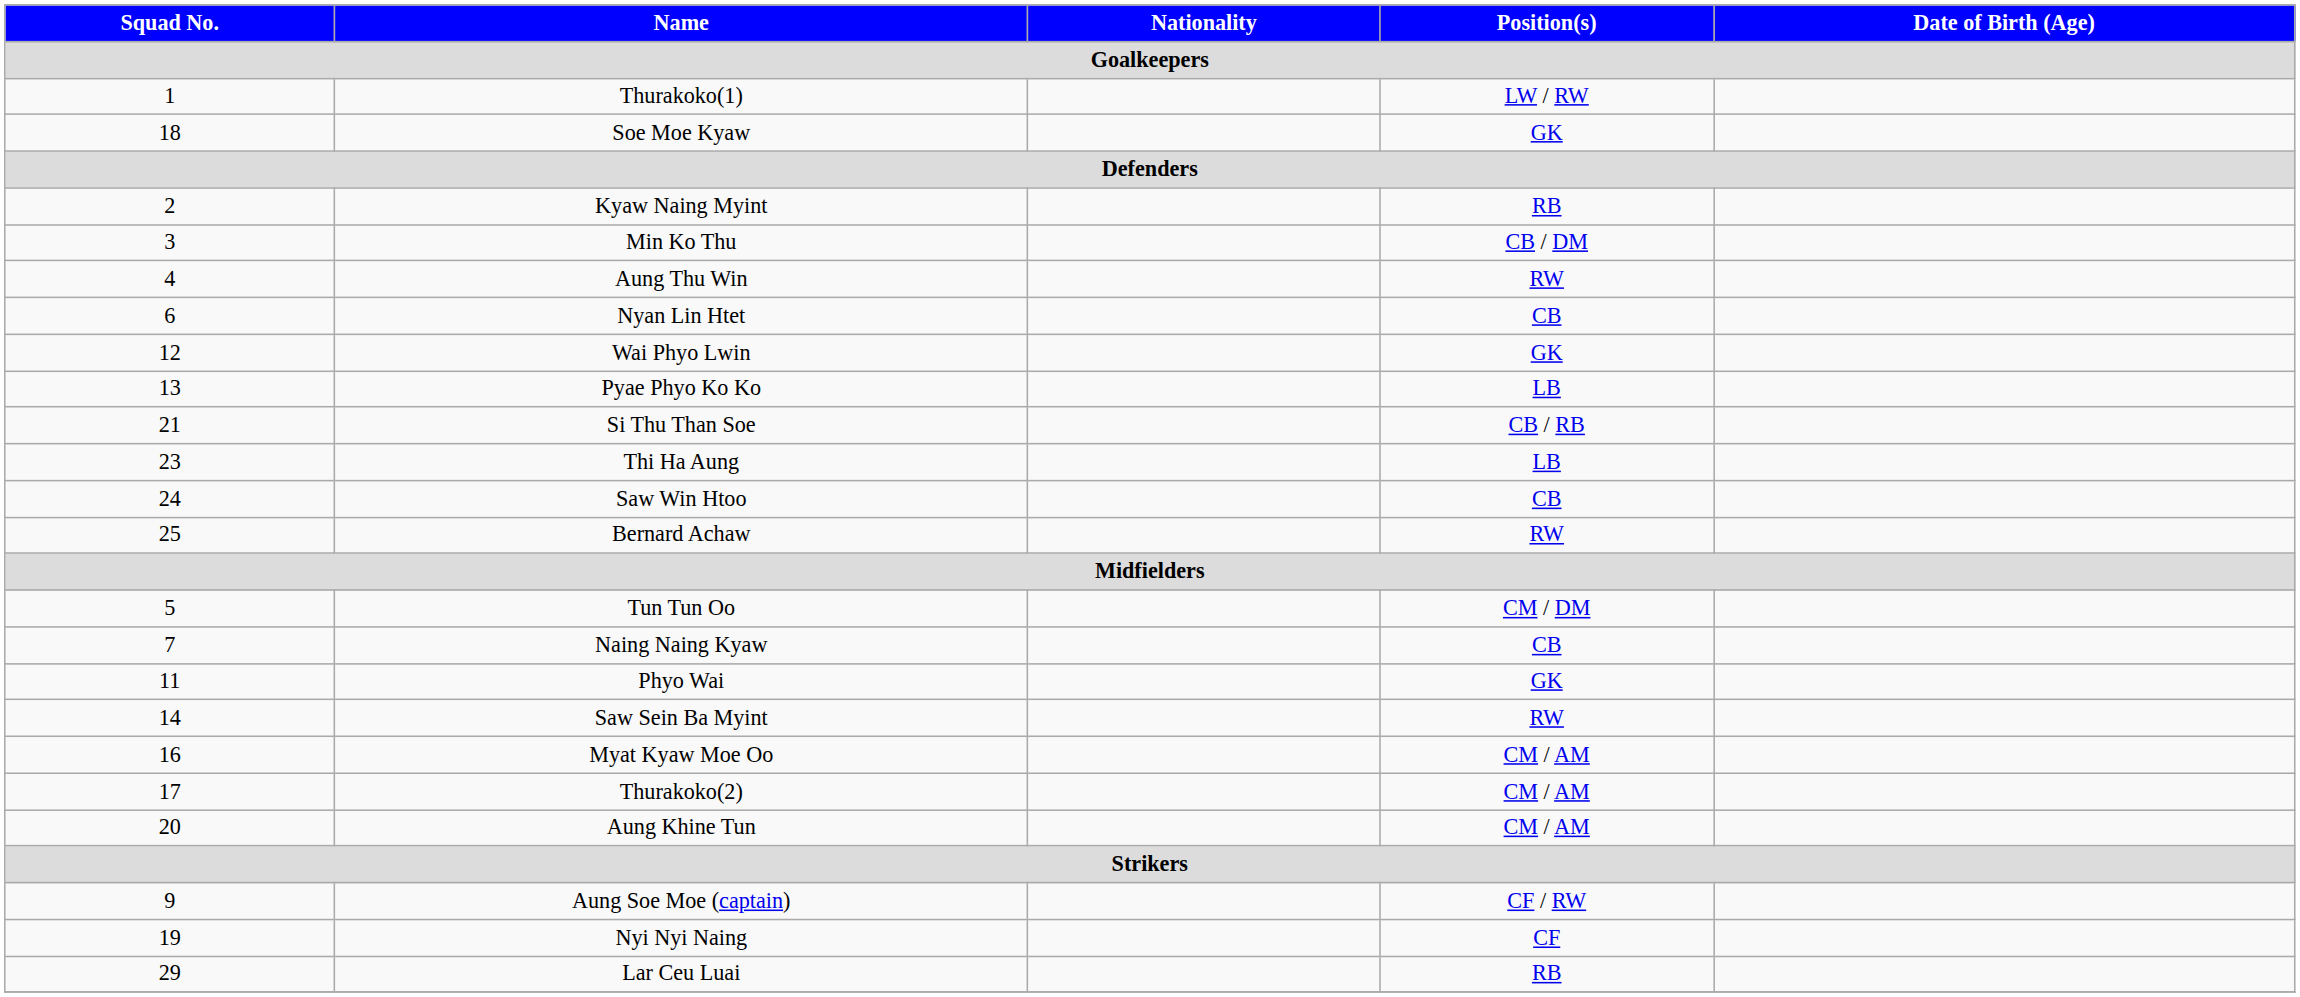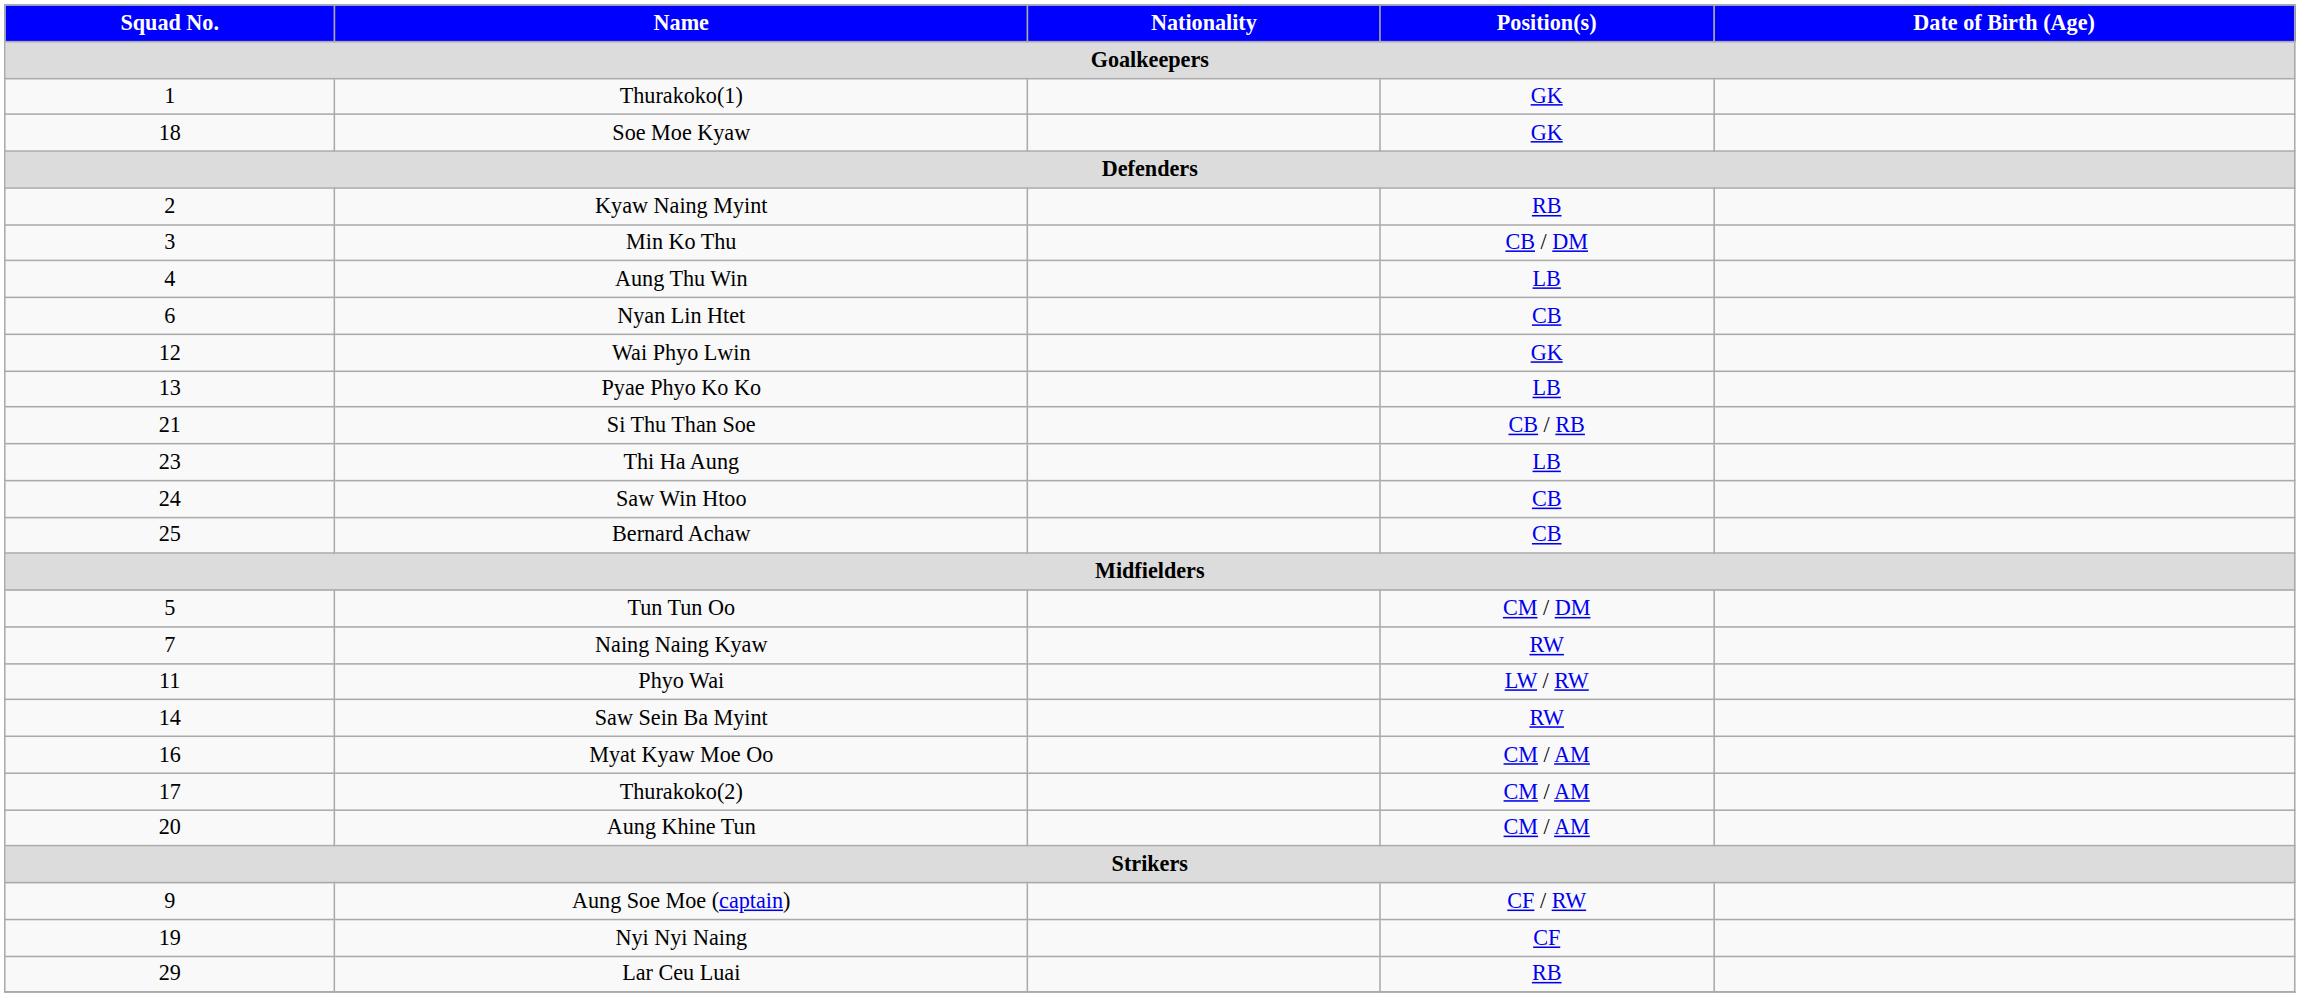 <table class="wikitable" style="text-align:center; font-size:90%; width:75%;">
 <tr>
 <th style="background:#00f; color:white; text-align:center;">Squad No.</th>
 <th style="background:#00f; color:white; text-align:center;">Name</th>
 <th style="background:#00f; color:white; text-align:center;">Nationality</th>
 <th style="background:#00f; color:white; text-align:center;">Position(s)</th>
 <th style="background:#00f; color:white; text-align:center;">Date of Birth (Age)</th>
 </tr>
 <tr>
 <th colspan="10" style="background:#dcdcdc; text-align:center;">Goalkeepers</th>
 </tr>
 <tr>
 <td>1</td>
 <td>Thurakoko(1)</td>
 <td></td>
-<td><a href='#'>LW</a> / <a href='#'>RW</a></td>
+<td><a href='#'>GK</a></td>
 <td></td>
 </tr>
 <tr>
 <td>18</td>
 <td>Soe Moe Kyaw</td>
 <td></td>
 <td><a href='#'>GK</a></td>
 <td></td>
 </tr>
 <tr>
 <th colspan="10" style="background:#dcdcdc; text-align:center;">Defenders</th>
 </tr>
 <tr>
 <td>2</td>
 <td>Kyaw Naing Myint</td>
 <td></td>
 <td><a href='#'>RB</a></td>
 <td></td>
 </tr>
 <tr>
 <td>3</td>
 <td>Min Ko Thu</td>
 <td></td>
 <td><a href='#'>CB</a> / <a href='#'>DM</a></td>
 <td></td>
 </tr>
 <tr>
 <td>4</td>
 <td>Aung Thu Win</td>
 <td></td>
-<td><a href='#'>RW</a></td>
+<td><a href='#'>LB</a></td>
 <td></td>
 </tr>
 <tr>
 <td>6</td>
 <td>Nyan Lin Htet</td>
 <td></td>
 <td><a href='#'>CB</a></td>
 <td></td>
 </tr>
 <tr>
 <td>12</td>
 <td>Wai Phyo Lwin</td>
 <td></td>
 <td><a href='#'>GK</a></td>
 <td></td>
 </tr>
 <tr>
 <td>13</td>
 <td>Pyae Phyo Ko Ko</td>
 <td></td>
 <td><a href='#'>LB</a></td>
 <td></td>
 </tr>
 <tr>
 <td>21</td>
 <td>Si Thu Than Soe</td>
 <td></td>
 <td><a href='#'>CB</a> / <a href='#'>RB</a></td>
 <td></td>
 </tr>
 <tr>
 <td>23</td>
 <td>Thi Ha Aung</td>
 <td></td>
 <td><a href='#'>LB</a></td>
 <td></td>
 </tr>
 <tr>
 <td>24</td>
 <td>Saw Win Htoo</td>
 <td></td>
 <td><a href='#'>CB</a></td>
 <td></td>
 </tr>
 <tr>
 <td>25</td>
 <td>Bernard Achaw</td>
 <td></td>
-<td><a href='#'>RW</a></td>
+<td><a href='#'>CB</a></td>
 <td></td>
 </tr>
 <tr>
 <th colspan="10" style="background:#dcdcdc; text-align:center;">Midfielders</th>
 </tr>
 <tr>
 <td>5</td>
 <td>Tun Tun Oo</td>
 <td></td>
 <td><a href='#'>CM</a> / <a href='#'>DM</a></td>
 <td></td>
 </tr>
 <tr>
 <td>7</td>
 <td>Naing Naing Kyaw</td>
 <td></td>
-<td><a href='#'>CB</a></td>
+<td><a href='#'>RW</a></td>
 <td></td>
 </tr>
 <tr>
 <td>11</td>
 <td>Phyo Wai</td>
 <td></td>
-<td><a href='#'>GK</a></td>
+<td><a href='#'>LW</a> / <a href='#'>RW</a></td>
 <td></td>
 </tr>
 <tr>
 <td>14</td>
 <td>Saw Sein Ba Myint</td>
 <td></td>
 <td><a href='#'>RW</a></td>
 <td></td>
 </tr>
 <tr>
 <td>16</td>
 <td>Myat Kyaw Moe Oo</td>
 <td></td>
 <td><a href='#'>CM</a> / <a href='#'>AM</a></td>
 <td></td>
 </tr>
 <tr>
 <td>17</td>
 <td>Thurakoko(2)</td>
 <td></td>
 <td><a href='#'>CM</a> / <a href='#'>AM</a></td>
 <td></td>
 </tr>
 <tr>
 <td>20</td>
 <td>Aung Khine Tun</td>
 <td></td>
 <td><a href='#'>CM</a> / <a href='#'>AM</a></td>
 <td></td>
 </tr>
 <tr>
 <th colspan="10" style="background:#dcdcdc; text-align:center;">Strikers</th>
 </tr>
 <tr>
 <td>9</td>
 <td>Aung Soe Moe (<a href='#'>captain</a>)</td>
 <td></td>
 <td><a href='#'>CF</a> / <a href='#'>RW</a></td>
 <td></td>
 </tr>
 <tr>
 <td>19</td>
 <td>Nyi Nyi Naing</td>
 <td></td>
 <td><a href='#'>CF</a></td>
 <td></td>
 </tr>
 <tr>
 <td>29</td>
 <td>Lar Ceu Luai</td>
 <td></td>
 <td><a href='#'>RB</a></td>
 <td></td>
 </tr>
 <tr>
 </tr>
 </table>
